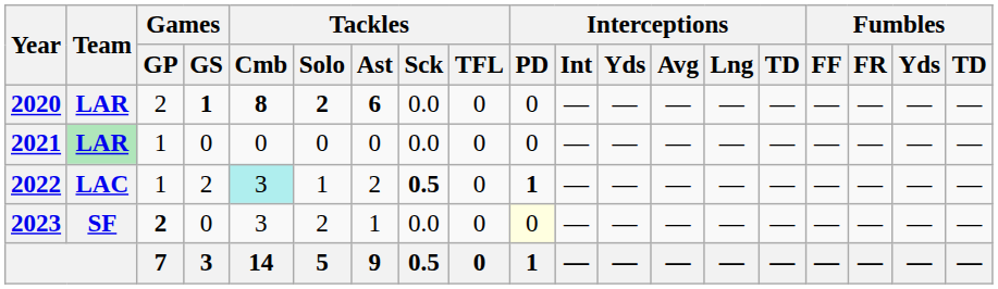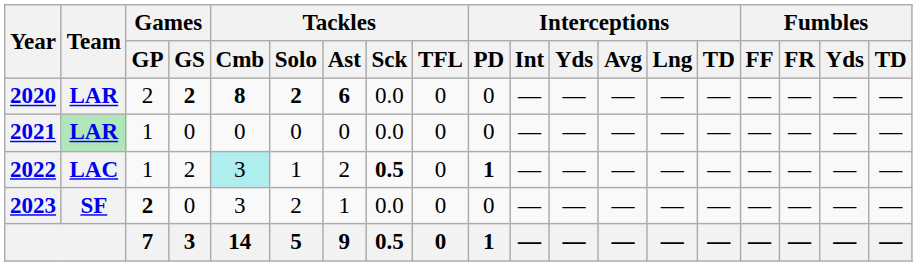 <table class="wikitable" style="text-align:center;">
 <tr>
 <th rowspan="2">Year</th>
 <th rowspan="2">Team</th>
 <th colspan="2">Games</th>
 <th colspan="5">Tackles</th>
 <th colspan="6">Interceptions</th>
 <th colspan="4">Fumbles</th>
 </tr>
 <tr>
 <th>GP</th>
 <th>GS</th>
 <th>Cmb</th>
 <th>Solo</th>
 <th>Ast</th>
 <th>Sck</th>
 <th>TFL</th>
 <th>PD</th>
 <th>Int</th>
 <th>Yds</th>
 <th>Avg</th>
 <th>Lng</th>
 <th>TD</th>
 <th>FF</th>
 <th>FR</th>
 <th>Yds</th>
 <th>TD</th>
 </tr>
 <tr>
 <th><a href='#'>2020</a></th>
 <th><a href='#'>LAR</a></th>
 <td>2</td>
-<td><strong>1</strong></td>
+<td><strong>2</strong></td>
 <td><strong>8</strong></td>
 <td><strong>2</strong></td>
 <td><strong>6</strong></td>
 <td>0.0</td>
 <td>0</td>
 <td>0</td>
 <td>—</td>
 <td>—</td>
 <td>—</td>
 <td>—</td>
 <td>—</td>
 <td>—</td>
 <td>—</td>
 <td>—</td>
 <td>—</td>
 </tr>
 <tr>
 <th><a href='#'>2021</a></th>
 <th style="background:#afe6ba"><a href='#'>LAR</a></th>
 <td>1</td>
 <td>0</td>
 <td>0</td>
 <td>0</td>
 <td>0</td>
 <td>0.0</td>
 <td>0</td>
 <td>0</td>
 <td>—</td>
 <td>—</td>
 <td>—</td>
 <td>—</td>
 <td>—</td>
 <td>—</td>
 <td>—</td>
 <td>—</td>
 <td>—</td>
 </tr>
 <tr>
 <th><a href='#'>2022</a></th>
 <th><a href='#'>LAC</a></th>
 <td>1</td>
 <td>2</td>
 <td style="background: paleturquoise;">3</td>
 <td>1</td>
 <td>2</td>
 <td><strong>0.5</strong></td>
 <td>0</td>
 <td><strong>1</strong></td>
 <td>—</td>
 <td>—</td>
 <td>—</td>
 <td>—</td>
 <td>—</td>
 <td>—</td>
 <td>—</td>
 <td>—</td>
 <td>—</td>
 </tr>
 <tr>
 <th><a href='#'>2023</a></th>
 <th><a href='#'>SF</a></th>
 <td><strong>2</strong></td>
 <td>0</td>
 <td>3</td>
 <td>2</td>
 <td>1</td>
 <td>0.0</td>
 <td>0</td>
-<td style="background: lightyellow;">0</td>
+<td>0</td>
 <td>—</td>
 <td>—</td>
 <td>—</td>
 <td>—</td>
 <td>—</td>
 <td>—</td>
 <td>—</td>
 <td>—</td>
 <td>—</td>
 </tr>
 <tr>
 <th colspan="2"></th>
 <th>7</th>
 <th>3</th>
 <th>14</th>
 <th>5</th>
 <th>9</th>
 <th>0.5</th>
 <th>0</th>
 <th>1</th>
 <th>—</th>
 <th>—</th>
 <th>—</th>
 <th>—</th>
 <th>—</th>
 <th>—</th>
 <th>—</th>
 <th>—</th>
 <th>—</th>
 </tr>
 </table>
